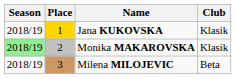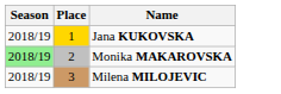 <table class="wikitable">
 <tr>
 <th>Season</th>
 <th>Place</th>
 <th>Name</th>
-<th>Club</th>
 </tr>
 <tr>
 <td>2018/19</td>
 <td style="text-align:center; background:gold;">1</td>
 <td>Jana <strong>KUKOVSKA</strong></td>
-<td>Klasik</td>
 </tr>
 <tr>
 <td style="background: lightgreen;">2018/19</td>
 <td style="text-align:center; background:silver;">2</td>
 <td>Monika <strong>MAKAROVSKA</strong></td>
-<td>Klasik</td>
 </tr>
 <tr>
 <td>2018/19</td>
 <td style="text-align:center; background:#c96;">3</td>
 <td>Milena  <strong>MILOJEVIC</strong></td>
-<td>Beta</td>
 </tr>
 </table>
